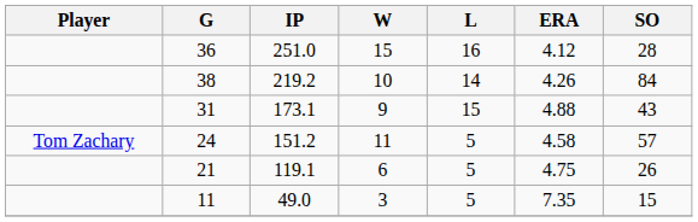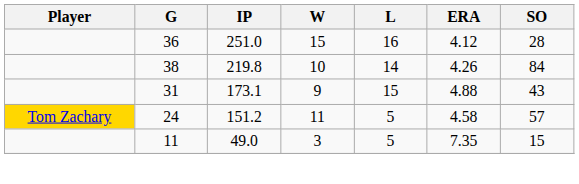 <table class="wikitable sortable">
 <tr>
 <th bgcolor="#DDDDFF" width="16%">Player</th>
 <th bgcolor="#DDDDFF" width="9%">G</th>
 <th bgcolor="#DDDDFF" width="9%">IP</th>
 <th bgcolor="#DDDDFF" width="9%">W</th>
 <th bgcolor="#DDDDFF" width="9%">L</th>
 <th bgcolor="#DDDDFF" width="9%">ERA</th>
 <th bgcolor="#DDDDFF" width="9%">SO</th>
 </tr>
 <tr align="center">
 <td></td>
 <td>36</td>
 <td>251.0</td>
 <td>15</td>
 <td>16</td>
 <td>4.12</td>
 <td>28</td>
 </tr>
 <tr align="center">
 <td></td>
 <td>38</td>
-<td>219.2</td>
+<td>219.8</td>
 <td>10</td>
 <td>14</td>
 <td>4.26</td>
 <td>84</td>
 </tr>
 <tr align="center">
 <td></td>
 <td>31</td>
 <td>173.1</td>
 <td>9</td>
 <td>15</td>
 <td>4.88</td>
 <td>43</td>
 </tr>
 <tr align="center">
-<td><a href='#'>Tom Zachary</a></td>
+<td style="background: gold;"><a href='#'>Tom Zachary</a></td>
 <td>24</td>
 <td>151.2</td>
 <td>11</td>
 <td>5</td>
 <td>4.58</td>
 <td>57</td>
-</tr>
-<tr align=center>
-<td></td>
-<td>21</td>
-<td>119.1</td>
-<td>6</td>
-<td>5</td>
-<td>4.75</td>
-<td>26</td>
 </tr>
 <tr align="center">
 <td></td>
 <td>11</td>
 <td>49.0</td>
 <td>3</td>
 <td>5</td>
 <td>7.35</td>
 <td>15</td>
 </tr>
 <tr align="center">
 </tr>
 </table>
